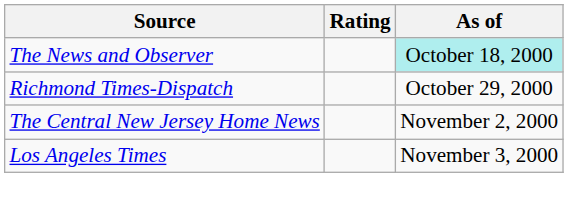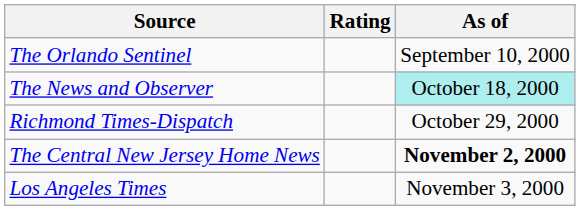 <table class="wikitable" style="text-align:center">
 <tr>
 <th>Source</th>
 <th>Rating</th>
 <th>As of</th>
+</tr>
+<tr>
+<td align="left"><em><a href='#'>The Orlando Sentinel</a></em></td>
+<td></td>
+<td>September 10, 2000</td>
 </tr>
 <tr>
 <td align="left"><em><a href='#'>The News and Observer</a></em></td>
 <td></td>
 <td style="background: paleturquoise;">October 18, 2000</td>
 </tr>
 <tr>
 <td align="left"><em><a href='#'>Richmond Times-Dispatch</a></em></td>
 <td></td>
 <td>October 29, 2000</td>
 </tr>
 <tr>
 <td align="left"><em><a href='#'>The Central New Jersey Home News</a></em></td>
 <td></td>
-<td>November 2, 2000</td>
+<td><strong>November 2, 2000</strong></td>
 </tr>
 <tr>
 <td align="left"><em><a href='#'>Los Angeles Times</a></em></td>
 <td></td>
 <td>November 3, 2000</td>
 </tr>
 </table>
